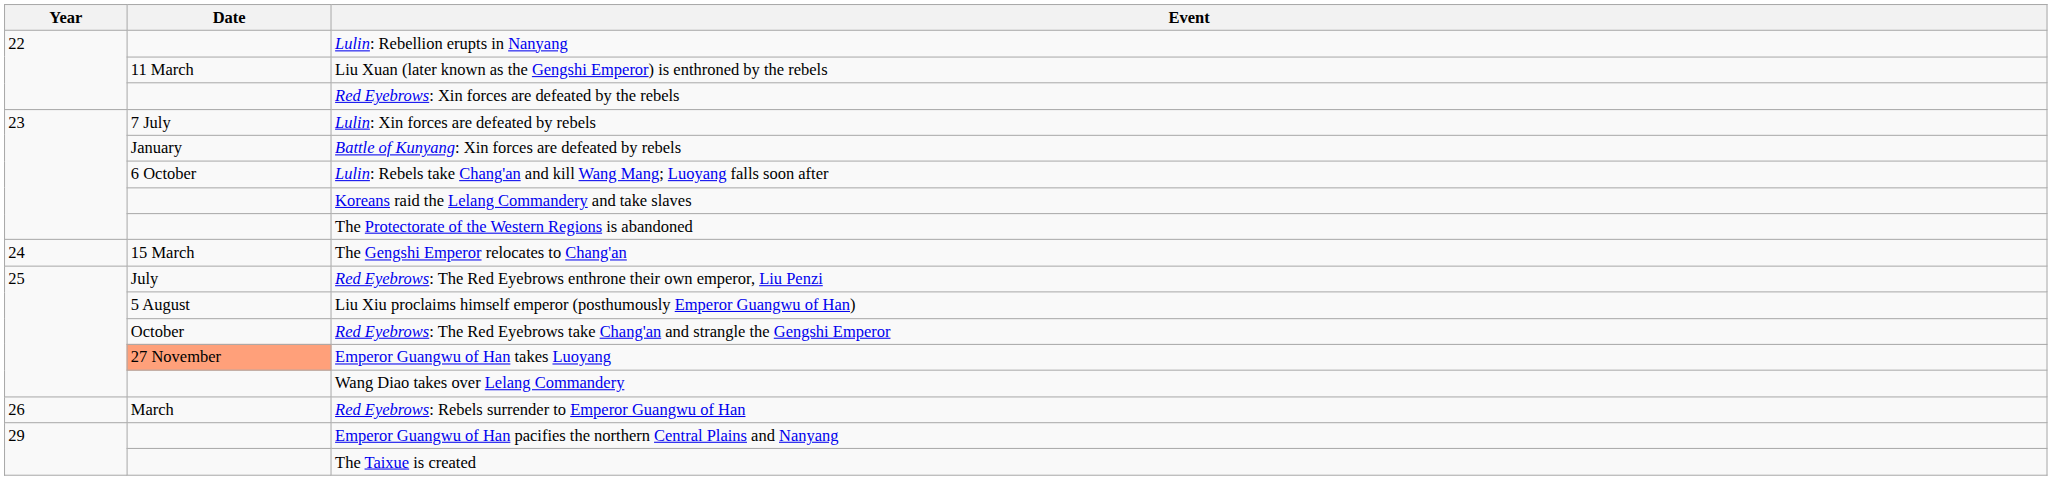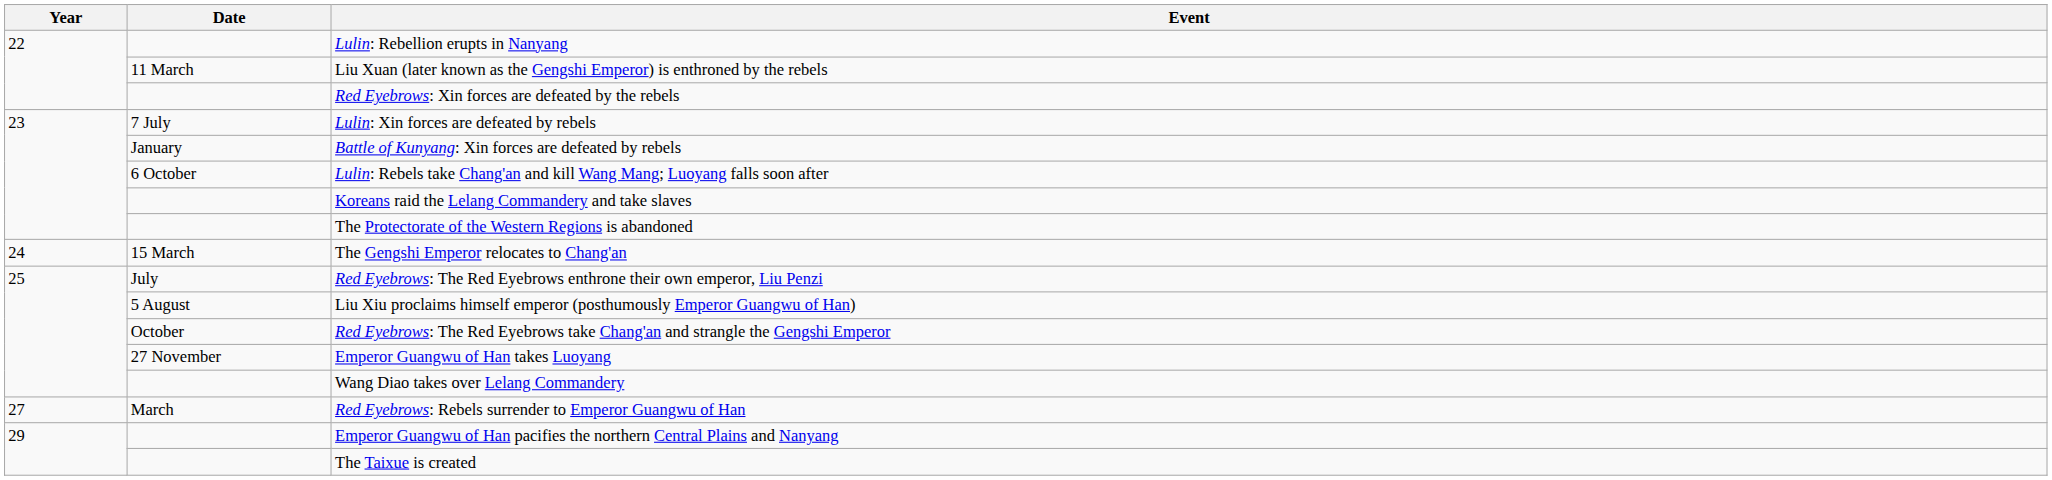 <table class="wikitable" style="width:100%;">
 <tr>
 <th style="width:6%">Year</th>
 <th style="width:10%">Date</th>
 <th>Event</th>
 </tr>
 <tr>
 <td rowspan="3" style="vertical-align:top;">22</td>
 <td></td>
 <td><em><a href='#'>Lulin</a></em>: Rebellion erupts in <a href='#'>Nanyang</a></td>
 </tr>
 <tr>
 <td>11 March</td>
 <td>Liu Xuan (later known as the <a href='#'>Gengshi Emperor</a>) is enthroned by the rebels</td>
 </tr>
 <tr>
 <td></td>
 <td><em><a href='#'>Red Eyebrows</a></em>: Xin forces are defeated by the rebels</td>
 </tr>
 <tr>
 <td rowspan="5" style="vertical-align:top;">23</td>
 <td>7 July</td>
 <td><em><a href='#'>Lulin</a></em>: Xin forces are defeated by rebels</td>
 </tr>
 <tr>
 <td>January</td>
 <td><em><a href='#'>Battle of Kunyang</a></em>: Xin forces are defeated by rebels</td>
 </tr>
 <tr>
 <td>6 October</td>
 <td><em><a href='#'>Lulin</a></em>: Rebels take <a href='#'>Chang'an</a> and kill <a href='#'>Wang Mang</a>; <a href='#'>Luoyang</a> falls soon after</td>
 </tr>
 <tr>
 <td></td>
 <td><a href='#'>Koreans</a> raid the <a href='#'>Lelang Commandery</a> and take slaves</td>
 </tr>
 <tr>
 <td></td>
 <td>The <a href='#'>Protectorate of the Western Regions</a> is abandoned</td>
 </tr>
 <tr>
 <td>24</td>
 <td>15 March</td>
 <td>The <a href='#'>Gengshi Emperor</a> relocates to <a href='#'>Chang'an</a></td>
 </tr>
 <tr>
 <td rowspan="5" style="vertical-align:top;">25</td>
 <td>July</td>
 <td><em><a href='#'>Red Eyebrows</a></em>: The Red Eyebrows enthrone their own emperor, <a href='#'>Liu Penzi</a></td>
 </tr>
 <tr>
 <td>5 August</td>
 <td>Liu Xiu proclaims himself emperor (posthumously <a href='#'>Emperor Guangwu of Han</a>)</td>
 </tr>
 <tr>
 <td>October</td>
 <td><em><a href='#'>Red Eyebrows</a></em>: The Red Eyebrows take <a href='#'>Chang'an</a> and strangle the <a href='#'>Gengshi Emperor</a></td>
 </tr>
 <tr>
-<td style="background: lightsalmon;">27 November</td>
+<td>27 November</td>
 <td><a href='#'>Emperor Guangwu of Han</a> takes <a href='#'>Luoyang</a></td>
 </tr>
 <tr>
 <td></td>
 <td>Wang Diao takes over <a href='#'>Lelang Commandery</a></td>
 </tr>
 <tr>
-<td>26</td>
+<td>27</td>
 <td>March</td>
 <td><em><a href='#'>Red Eyebrows</a></em>: Rebels surrender to <a href='#'>Emperor Guangwu of Han</a></td>
 </tr>
 <tr>
 <td rowspan="2" style="vertical-align:top;">29</td>
 <td></td>
 <td><a href='#'>Emperor Guangwu of Han</a> pacifies the northern <a href='#'>Central Plains</a> and <a href='#'>Nanyang</a></td>
 </tr>
 <tr>
 <td></td>
 <td>The <a href='#'>Taixue</a> is created</td>
 </tr>
 </table>
